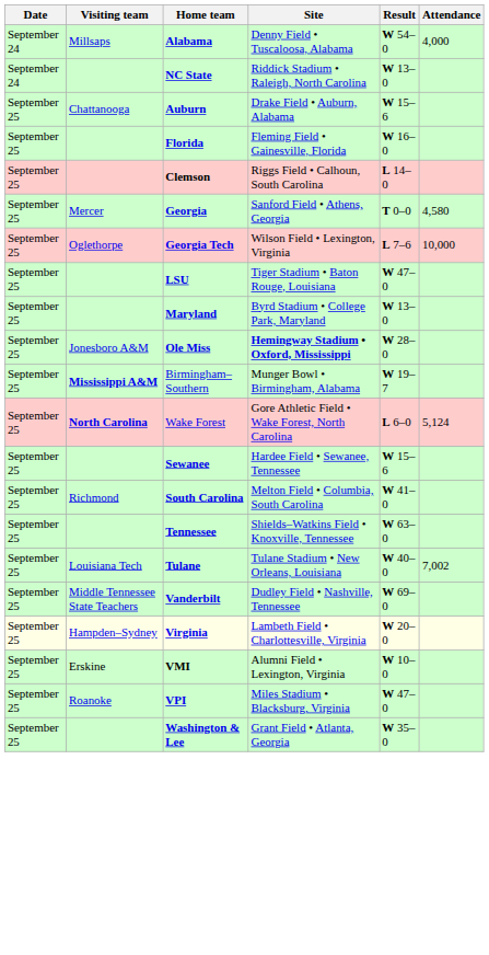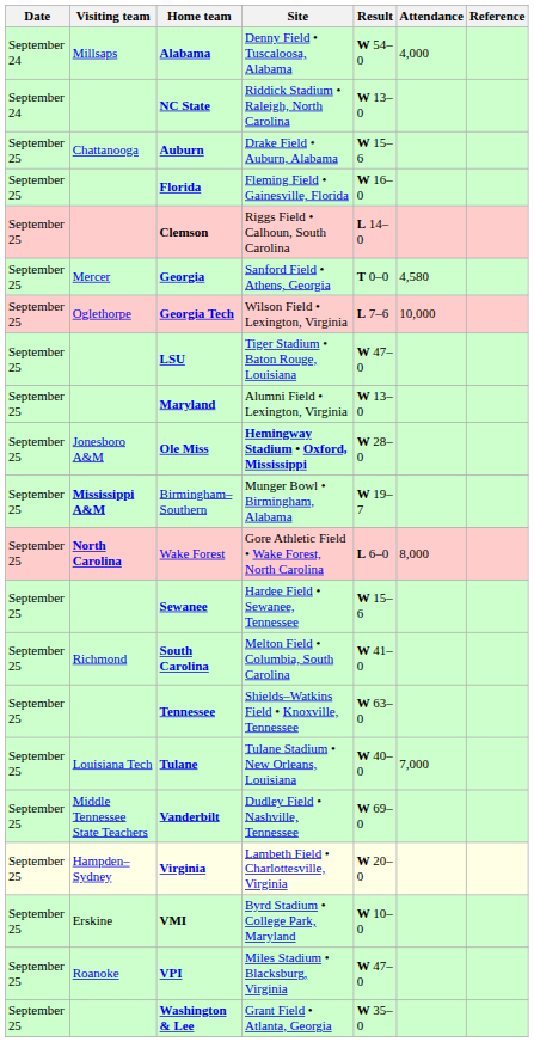 <table class="wikitable" style="font-size:95%;">
 <tr>
 <th>Date</th>
 <th>Visiting team</th>
 <th>Home team</th>
 <th>Site</th>
 <th>Result</th>
 <th>Attendance</th>
+<th class="unsortable">Reference</th>
 </tr>
 <tr bgcolor=ccffcc>
 <td>September 24</td>
 <td><a href='#'>Millsaps</a></td>
 <td><strong><a href='#'>Alabama</a></strong></td>
 <td><a href='#'>Denny Field</a> • <a href='#'>Tuscaloosa, Alabama</a></td>
 <td><strong>W</strong> 54–0</td>
 <td>4,000</td>
+<td></td>
 </tr>
 <tr bgcolor=ccffcc>
 <td>September 24</td>
 <td></td>
 <td><strong><a href='#'>NC State</a></strong></td>
 <td><a href='#'>Riddick Stadium</a> • <a href='#'>Raleigh, North Carolina</a></td>
 <td><strong>W</strong> 13–0</td>
+<td></td>
 <td></td>
 </tr>
 <tr bgcolor=ccffcc>
 <td>September 25</td>
 <td><a href='#'>Chattanooga</a></td>
 <td><strong><a href='#'>Auburn</a></strong></td>
 <td><a href='#'>Drake Field</a> • <a href='#'>Auburn, Alabama</a></td>
 <td><strong>W</strong> 15–6</td>
 <td></td>
+<td></td>
 </tr>
 <tr bgcolor=ccffcc>
 <td>September 25</td>
 <td></td>
 <td><strong><a href='#'>Florida</a></strong></td>
 <td><a href='#'>Fleming Field</a> • <a href='#'>Gainesville, Florida</a></td>
 <td><strong>W</strong> 16–0</td>
+<td></td>
 <td></td>
 </tr>
 <tr bgcolor=ffcccc>
 <td>September 25</td>
 <td></td>
 <td><strong>Clemson</strong></td>
 <td>Riggs Field • Calhoun, South Carolina</td>
 <td><strong>L</strong> 14–0</td>
 <td></td>
+<td></td>
 </tr>
 <tr bgcolor=ccffcc>
 <td>September 25</td>
 <td><a href='#'>Mercer</a></td>
 <td><strong><a href='#'>Georgia</a></strong></td>
 <td><a href='#'>Sanford Field</a> • <a href='#'>Athens, Georgia</a></td>
 <td><strong>T</strong> 0–0</td>
 <td>4,580</td>
+<td></td>
 </tr>
 <tr bgcolor=ffcccc>
 <td>September 25</td>
 <td><a href='#'>Oglethorpe</a></td>
 <td><strong><a href='#'>Georgia Tech</a></strong></td>
 <td>Wilson Field • Lexington, Virginia</td>
 <td><strong>L</strong> 7–6</td>
 <td>10,000</td>
+<td></td>
 </tr>
 <tr bgcolor=ccffcc>
 <td>September 25</td>
 <td></td>
 <td><strong><a href='#'>LSU</a></strong></td>
 <td><a href='#'>Tiger Stadium</a> • <a href='#'>Baton Rouge, Louisiana</a></td>
 <td><strong>W</strong> 47–0</td>
 <td></td>
+<td></td>
 </tr>
 <tr bgcolor=ccffcc>
 <td>September 25</td>
 <td></td>
 <td><strong><a href='#'>Maryland</a></strong></td>
-<td><a href='#'>Byrd Stadium</a> • <a href='#'>College Park, Maryland</a></td>
+<td>Alumni Field • Lexington, Virginia</td>
 <td><strong>W</strong> 13–0</td>
+<td></td>
 <td></td>
 </tr>
 <tr bgcolor=ccffcc>
 <td>September 25</td>
 <td><a href='#'>Jonesboro A&M</a></td>
 <td><strong><a href='#'>Ole Miss</a></strong></td>
 <td><strong><a href='#'>Hemingway Stadium</a> • <a href='#'>Oxford, Mississippi</a></strong></td>
 <td><strong>W</strong> 28–0</td>
 <td></td>
+<td></td>
 </tr>
 <tr bgcolor=ccffcc>
 <td>September 25</td>
 <td><strong><a href='#'>Mississippi A&M</a></strong></td>
 <td><a href='#'>Birmingham–Southern</a></td>
 <td>Munger Bowl • <a href='#'>Birmingham, Alabama</a></td>
 <td><strong>W</strong> 19–7</td>
 <td></td>
+<td></td>
 </tr>
 <tr bgcolor=ffcccc>
 <td>September 25</td>
 <td><strong><a href='#'>North Carolina</a></strong></td>
 <td><a href='#'>Wake Forest</a></td>
 <td>Gore Athletic Field • <a href='#'>Wake Forest, North Carolina</a></td>
 <td><strong>L</strong> 6–0</td>
-<td>5,124</td>
+<td>8,000</td>
+<td></td>
 </tr>
 <tr bgcolor=ccffcc>
 <td>September 25</td>
 <td></td>
 <td><strong><a href='#'>Sewanee</a></strong></td>
 <td><a href='#'>Hardee Field</a> • <a href='#'>Sewanee, Tennessee</a></td>
 <td><strong>W</strong> 15–6</td>
+<td></td>
 <td></td>
 </tr>
 <tr bgcolor=ccffcc>
 <td>September 25</td>
 <td><a href='#'>Richmond</a></td>
 <td><strong><a href='#'>South Carolina</a></strong></td>
 <td><a href='#'>Melton Field</a> • <a href='#'>Columbia, South Carolina</a></td>
 <td><strong>W</strong> 41–0</td>
 <td></td>
+<td></td>
 </tr>
 <tr bgcolor=ccffcc>
 <td>September 25</td>
 <td></td>
 <td><strong><a href='#'>Tennessee</a></strong></td>
 <td><a href='#'>Shields–Watkins Field</a> • <a href='#'>Knoxville, Tennessee</a></td>
 <td><strong>W</strong> 63–0</td>
 <td></td>
+<td></td>
 </tr>
 <tr bgcolor=ccffcc>
 <td>September 25</td>
 <td><a href='#'>Louisiana Tech</a></td>
 <td><strong><a href='#'>Tulane</a></strong></td>
 <td><a href='#'>Tulane Stadium</a> • <a href='#'>New Orleans, Louisiana</a></td>
 <td><strong>W</strong> 40–0</td>
-<td>7,002</td>
+<td>7,000</td>
+<td></td>
 </tr>
 <tr bgcolor=ccffcc>
 <td>September 25</td>
 <td><a href='#'>Middle Tennessee State Teachers</a></td>
 <td><strong><a href='#'>Vanderbilt</a></strong></td>
 <td><a href='#'>Dudley Field</a> • <a href='#'>Nashville, Tennessee</a></td>
 <td><strong>W</strong> 69–0</td>
+<td></td>
 <td></td>
 </tr>
 <tr bgcolor=ffffe6>
 <td>September 25</td>
 <td><a href='#'>Hampden–Sydney</a></td>
 <td><strong><a href='#'>Virginia</a></strong></td>
 <td><a href='#'>Lambeth Field</a> • <a href='#'>Charlottesville, Virginia</a></td>
 <td><strong>W</strong> 20–0</td>
 <td></td>
+<td></td>
 </tr>
 <tr bgcolor=ccffcc>
 <td>September 25</td>
 <td>Erskine</td>
 <td><strong>VMI</strong></td>
-<td>Alumni Field • Lexington, Virginia</td>
+<td><a href='#'>Byrd Stadium</a> • <a href='#'>College Park, Maryland</a></td>
 <td><strong>W</strong> 10–0</td>
+<td></td>
 <td></td>
 </tr>
 <tr bgcolor=ccffcc>
 <td>September 25</td>
 <td><a href='#'>Roanoke</a></td>
 <td><strong><a href='#'>VPI</a></strong></td>
 <td><a href='#'>Miles Stadium</a> • <a href='#'>Blacksburg, Virginia</a></td>
 <td><strong>W</strong> 47–0</td>
 <td></td>
+<td></td>
 </tr>
 <tr bgcolor=ccffcc>
 <td>September 25</td>
 <td></td>
 <td><strong><a href='#'>Washington & Lee</a></strong></td>
 <td><a href='#'>Grant Field</a> • <a href='#'>Atlanta, Georgia</a></td>
 <td><strong>W</strong> 35–0</td>
 <td></td>
+<td></td>
 </tr>
 </table>
